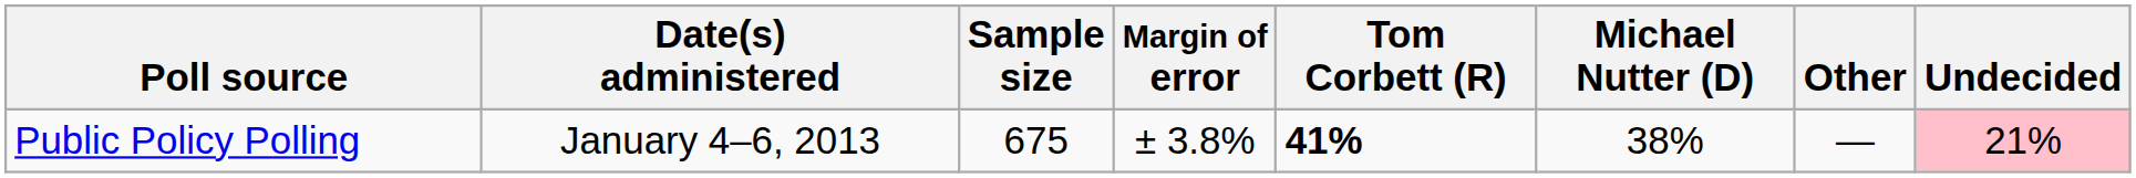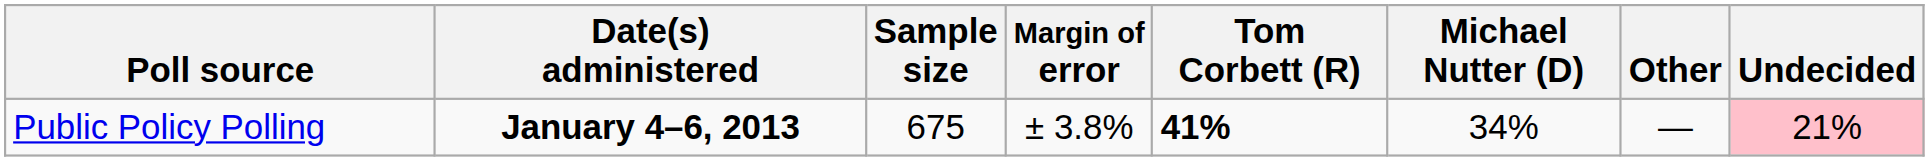 <table class="wikitable">
 <tr valign= bottom>
 <th style="width:190px;">Poll source</th>
 <th style="width:190px;">Date(s)<br>administered</th>
 <th class=small>Sample<br>size</th>
 <th><small>Margin of</small><br>error</th>
 <th style="width:100px;">Tom<br>Corbett (R)</th>
 <th style="width:100px;">Michael<br>Nutter (D)</th>
 <th style="width:40px;">Other</th>
 <th style="width:40px;">Undecided</th>
 </tr>
 <tr>
 <td><a href='#'>Public Policy Polling</a></td>
-<td align=center>January 4–6, 2013</td>
+<td align=center><strong>January 4–6, 2013</strong></td>
 <td align=center>675</td>
 <td align=center>± 3.8%</td>
 <td><strong>41%</strong></td>
-<td align=center>38%</td>
+<td align=center>34%</td>
 <td align=center>—</td>
 <td align=center style="background: pink;">21%</td>
 </tr>
 </table>
